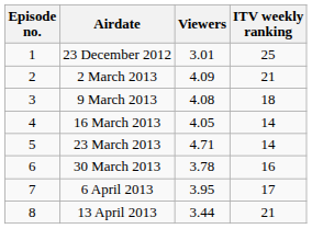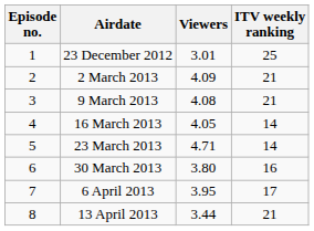 <table class="wikitable" style="text-align:center;">
 <tr>
 <th>Episode<br>no.</th>
 <th>Airdate</th>
 <th>Viewers<br></th>
 <th>ITV weekly<br>ranking</th>
 </tr>
 <tr>
 <td>1</td>
 <td>23 December 2012</td>
 <td>3.01</td>
 <td>25</td>
 </tr>
 <tr>
 <td>2</td>
 <td>2 March 2013</td>
 <td>4.09</td>
 <td>21</td>
 </tr>
 <tr>
 <td>3</td>
 <td>9 March 2013</td>
 <td>4.08</td>
-<td>18</td>
+<td>21</td>
 </tr>
 <tr>
 <td>4</td>
 <td>16 March 2013</td>
 <td>4.05</td>
 <td>14</td>
 </tr>
 <tr>
 <td>5</td>
 <td>23 March 2013</td>
 <td>4.71</td>
 <td>14</td>
 </tr>
 <tr>
 <td>6</td>
 <td>30 March 2013</td>
-<td>3.78</td>
+<td>3.80</td>
 <td>16</td>
 </tr>
 <tr>
 <td>7</td>
 <td>6 April 2013</td>
 <td>3.95</td>
 <td>17</td>
 </tr>
 <tr>
 <td>8</td>
 <td>13 April 2013</td>
 <td>3.44</td>
 <td>21</td>
 </tr>
 </table>
